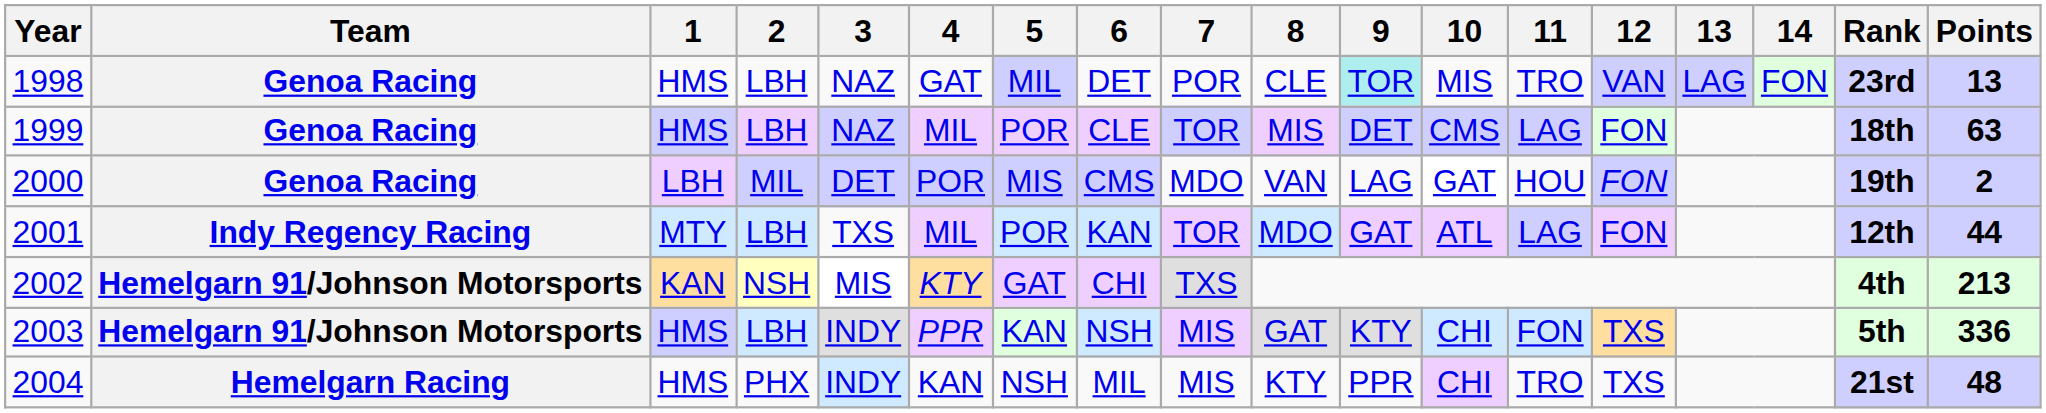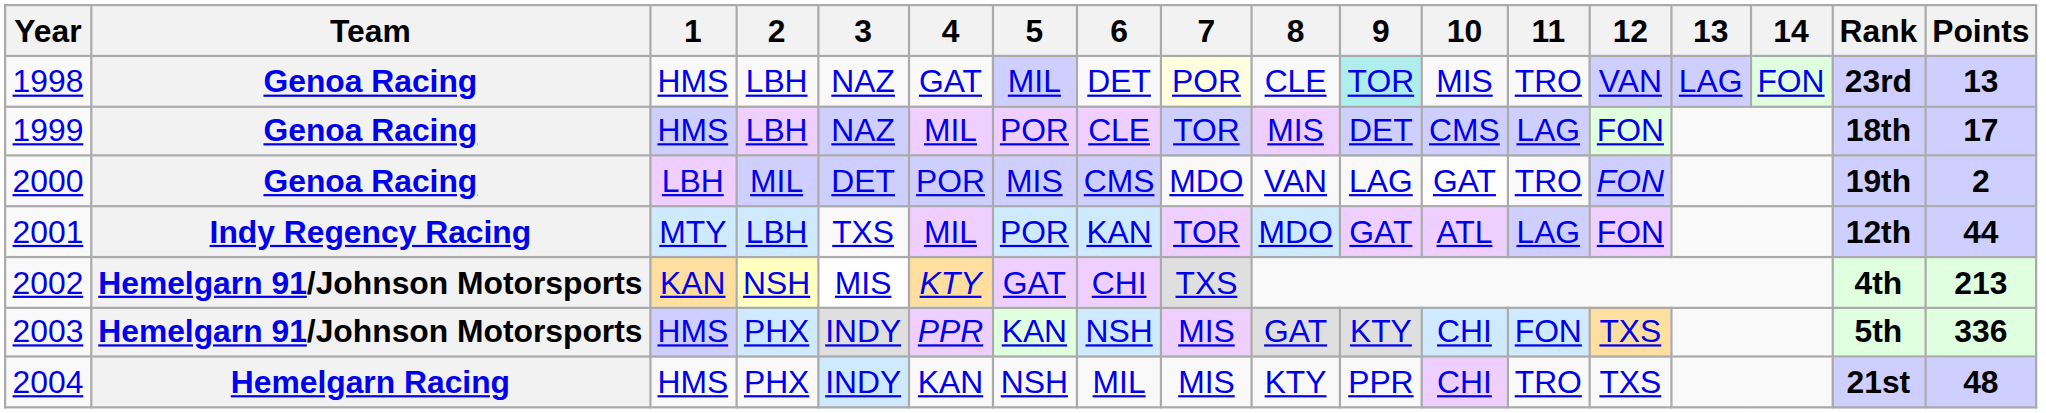 <table class="wikitable" style="text-align:center; font-size:90%">
 <tr>
 <th>Year</th>
 <th>Team</th>
 <th>1</th>
 <th>2</th>
 <th>3</th>
 <th>4</th>
 <th>5</th>
 <th>6</th>
 <th>7</th>
 <th>8</th>
 <th>9</th>
 <th>10</th>
 <th>11</th>
 <th>12</th>
 <th>13</th>
 <th>14</th>
 <th>Rank</th>
 <th>Points</th>
 </tr>
 <tr>
 <td><a href='#'>1998</a></td>
 <th><a href='#'>Genoa Racing</a></th>
 <td><a href='#'>HMS</a></td>
 <td><a href='#'>LBH</a></td>
 <td><a href='#'>NAZ</a></td>
 <td><a href='#'>GAT</a></td>
 <td style="background:#CFCFFF;"><a href='#'>MIL</a><br></td>
 <td><a href='#'>DET</a></td>
-<td><a href='#'>POR</a></td>
+<td style="background: lightyellow;"><a href='#'>POR</a></td>
 <td><a href='#'>CLE</a></td>
 <td style="background: paleturquoise;"><a href='#'>TOR</a></td>
 <td><a href='#'>MIS</a></td>
 <td><a href='#'>TRO</a></td>
 <td style="background:#CFCFFF;"><a href='#'>VAN</a><br></td>
 <td style="background:#CFCFFF;"><a href='#'>LAG</a><br></td>
 <td style="background:#DFFFDF;"><a href='#'>FON</a><br></td>
 <td style="background:#CFCFFF;"><strong>23rd</strong></td>
 <td style="background:#CFCFFF;"><strong>13</strong></td>
 </tr>
 <tr>
 <td><a href='#'>1999</a></td>
 <th><a href='#'>Genoa Racing</a></th>
 <td style="background:#CFCFFF;"><a href='#'>HMS</a><br></td>
 <td style="background:#EFCFFF;"><a href='#'>LBH</a><br></td>
 <td style="background:#CFCFFF;"><a href='#'>NAZ</a><br></td>
 <td style="background:#EFCFFF;"><a href='#'>MIL</a><br></td>
 <td style="background:#EFCFFF;"><a href='#'>POR</a><br></td>
 <td style="background:#EFCFFF;"><a href='#'>CLE</a><br></td>
 <td style="background:#CFCFFF;"><a href='#'>TOR</a><br></td>
 <td style="background:#EFCFFF;"><a href='#'>MIS</a><br></td>
 <td style="background:#CFCFFF;"><a href='#'>DET</a><br></td>
 <td style="background:#CFCFFF;"><a href='#'>CMS</a><br></td>
 <td style="background:#CFCFFF;"><a href='#'>LAG</a><br></td>
 <td style="background:#DFFFDF;"><a href='#'>FON</a><br></td>
 <td colspan="2"></td>
 <td style="background:#CFCFFF;"><strong>18th</strong></td>
-<td style="background:#CFCFFF;"><strong>63</strong></td>
+<td style="background:#CFCFFF;"><strong>17</strong></td>
 </tr>
 <tr>
 <td><a href='#'>2000</a></td>
 <th><a href='#'>Genoa Racing</a></th>
 <td style="background:#EFCFFF;"><a href='#'>LBH</a><br></td>
 <td style="background:#CFCFFF;"><a href='#'>MIL</a><br></td>
 <td style="background:#CFCFFF;"><a href='#'>DET</a><br></td>
 <td style="background:#CFCFFF;"><a href='#'>POR</a><br></td>
 <td style="background:#CFCFFF;"><a href='#'>MIS</a><br></td>
 <td style="background:#CFCFFF;"><a href='#'>CMS</a><br></td>
 <td><a href='#'>MDO</a></td>
 <td><a href='#'>VAN</a></td>
 <td><a href='#'>LAG</a></td>
 <td style="background:#FFFFFF;"><a href='#'>GAT</a><br></td>
-<td><a href='#'>HOU</a></td>
+<td><a href='#'>TRO</a></td>
 <td style="background:#CFCFFF;"><em><a href='#'>FON</a></em><br></td>
 <td colspan="2"></td>
 <td style="background:#CFCFFF;"><strong>19th</strong></td>
 <td style="background:#CFCFFF;"><strong>2</strong></td>
 </tr>
 <tr>
 <td><a href='#'>2001</a></td>
 <th><a href='#'>Indy Regency Racing</a></th>
 <td style="background:#CFEAFF;"><a href='#'>MTY</a><br></td>
 <td style="background:#CFEAFF;"><a href='#'>LBH</a><br></td>
 <td><a href='#'>TXS</a></td>
 <td style="background:#EFCFFF;"><a href='#'>MIL</a><br></td>
 <td style="background:#CFEAFF;"><a href='#'>POR</a><br></td>
 <td style="background:#CFEAFF;"><a href='#'>KAN</a><br></td>
 <td style="background:#EFCFFF;"><a href='#'>TOR</a><br></td>
 <td style="background:#CFEAFF;"><a href='#'>MDO</a><br></td>
 <td style="background:#EFCFFF;"><a href='#'>GAT</a><br></td>
 <td style="background:#EFCFFF;"><a href='#'>ATL</a><br></td>
 <td style="background:#CFCFFF;"><a href='#'>LAG</a><br></td>
 <td style="background:#EFCFFF;"><a href='#'>FON</a><br></td>
 <td colspan="2"></td>
 <td style="background:#CFCFFF;"><strong>12th</strong></td>
 <td style="background:#CFCFFF;"><strong>44</strong></td>
 </tr>
 <tr>
 <td><a href='#'>2002</a></td>
 <th><a href='#'>Hemelgarn 91</a>/Johnson Motorsports</th>
 <td style="background:#FFDF9F;"><a href='#'>KAN</a><br></td>
 <td style="background:#FFFFBF;"><a href='#'>NSH</a><br></td>
 <td style="background:#FFFFFF;"><a href='#'>MIS</a><br></td>
 <td style="background:#FFDF9F;"><em><a href='#'>KTY</a></em><br></td>
 <td style="background:#EFCFFF;"><a href='#'>GAT</a><br></td>
 <td style="background:#EFCFFF;"><a href='#'>CHI</a><br></td>
 <td style="background:#DFDFDF;"><a href='#'>TXS</a><br></td>
 <td colspan="7"></td>
 <td style="background:#DFFFDF;"><strong>4th</strong></td>
 <td style="background:#DFFFDF;"><strong>213</strong></td>
 </tr>
 <tr>
 <td><a href='#'>2003</a></td>
 <th><a href='#'>Hemelgarn 91</a>/Johnson Motorsports</th>
 <td style="background:#CFCFFF;"><a href='#'>HMS</a><br></td>
-<td style="background:#CFEAFF;"><a href='#'>LBH</a><br></td>
+<td style="background:#CFEAFF;"><a href='#'>PHX</a><br></td>
 <td style="background:#DFDFDF;"><a href='#'>INDY</a><br></td>
 <td style="background:#EFCFFF;"><em><a href='#'>PPR</a></em><br></td>
 <td style="background:#DFFFDF;"><a href='#'>KAN</a><br></td>
 <td style="background:#CFEAFF;"><a href='#'>NSH</a><br></td>
 <td style="background:#EFCFFF;"><a href='#'>MIS</a><br></td>
 <td style="background:#DFDFDF;"><a href='#'>GAT</a><br></td>
 <td style="background:#DFDFDF;"><a href='#'>KTY</a><br></td>
 <td style="background:#CFEAFF;"><a href='#'>CHI</a><br></td>
 <td style="background:#CFEAFF;"><a href='#'>FON</a><br></td>
 <td style="background:#FFDF9F;"><a href='#'>TXS</a><br></td>
 <td colspan="2"></td>
 <td style="background:#DFFFDF;"><strong>5th</strong></td>
 <td style="background:#DFFFDF;"><strong>336</strong></td>
 </tr>
 <tr>
 <td><a href='#'>2004</a></td>
 <th><a href='#'>Hemelgarn Racing</a></th>
 <td><a href='#'>HMS</a></td>
 <td><a href='#'>PHX</a></td>
 <td style="background:#CFEAFF;"><a href='#'>INDY</a><br></td>
 <td><a href='#'>KAN</a></td>
 <td><a href='#'>NSH</a></td>
 <td><a href='#'>MIL</a></td>
 <td><a href='#'>MIS</a></td>
 <td><a href='#'>KTY</a></td>
 <td><a href='#'>PPR</a></td>
 <td style="background:#EFCFFF;"><a href='#'>CHI</a><br></td>
 <td><a href='#'>TRO</a></td>
 <td><a href='#'>TXS</a></td>
 <td colspan="2"></td>
 <td style="background:#CFCFFF;"><strong>21st</strong></td>
 <td style="background:#CFCFFF;"><strong>48</strong></td>
 </tr>
 </table>
